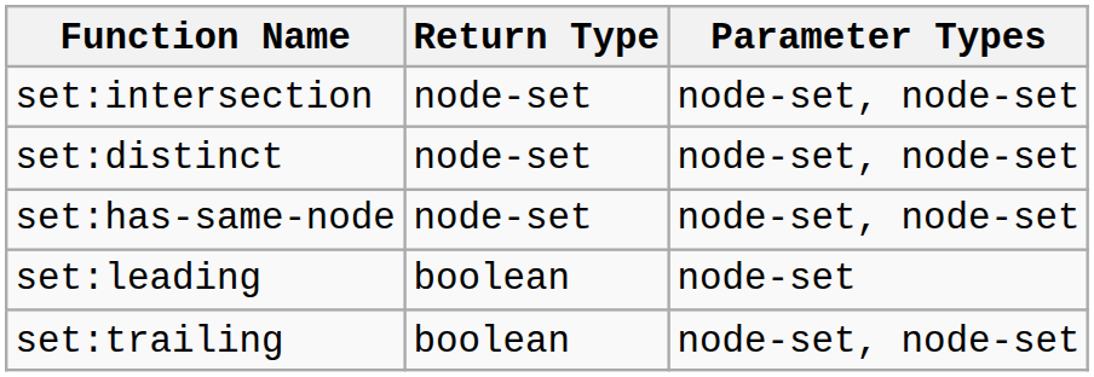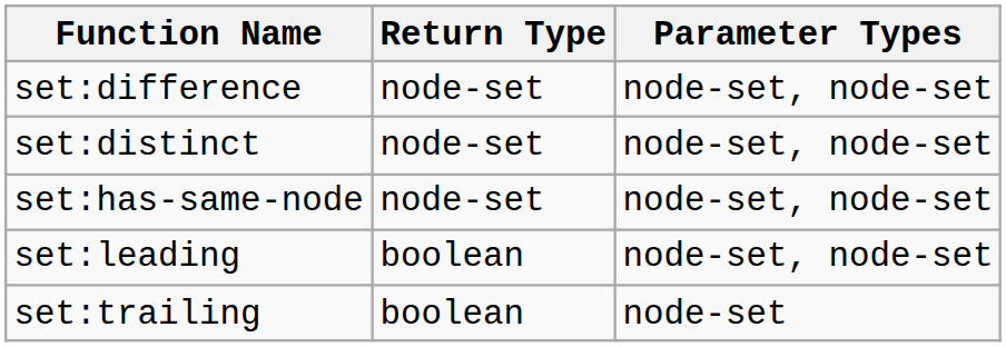 <table class="wikitable">
 <tr>
 <th>Function Name</th>
 <th>Return Type</th>
 <th>Parameter Types</th>
 </tr>
 <tr>
-<td>set:intersection</td>
+<td>set:difference</td>
 <td>node-set</td>
 <td>node-set, node-set</td>
 </tr>
 <tr>
 <td>set:distinct</td>
 <td>node-set</td>
 <td>node-set, node-set</td>
 </tr>
 <tr>
 <td>set:has-same-node</td>
 <td>node-set</td>
 <td>node-set, node-set</td>
 </tr>
 <tr>
 <td>set:leading</td>
 <td>boolean</td>
-<td>node-set</td>
+<td>node-set, node-set</td>
 </tr>
 <tr>
 <td>set:trailing</td>
 <td>boolean</td>
-<td>node-set, node-set</td>
+<td>node-set</td>
 </tr>
 </table>
